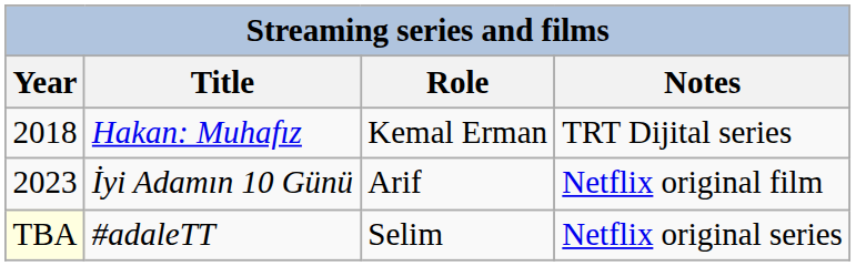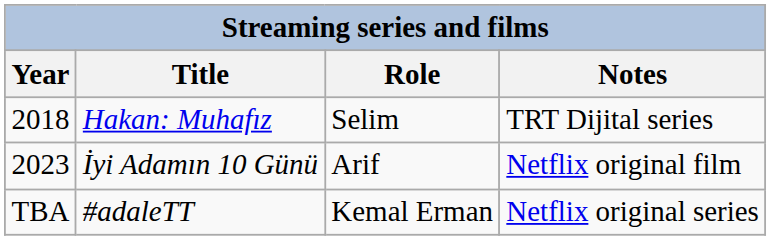 <table class="wikitable">
 <tr>
 <th colspan="4" style="background:LightSteelBlue">Streaming series and films</th>
 </tr>
 <tr>
 <th>Year</th>
 <th>Title</th>
 <th>Role</th>
 <th>Notes</th>
 </tr>
 <tr>
 <td>2018</td>
 <td><em><a href='#'>Hakan: Muhafız</a></em></td>
-<td>Kemal Erman</td>
+<td>Selim</td>
 <td>TRT Dijital series</td>
 </tr>
 <tr>
 <td>2023</td>
 <td><em>İyi Adamın 10 Günü</em></td>
 <td>Arif</td>
 <td><a href='#'>Netflix</a> original film</td>
 </tr>
 <tr>
-<td style="background: lightyellow;">TBA</td>
+<td>TBA</td>
 <td><em>#adaleTT</em></td>
-<td>Selim</td>
+<td>Kemal Erman</td>
 <td><a href='#'>Netflix</a> original series</td>
 </tr>
 </table>
